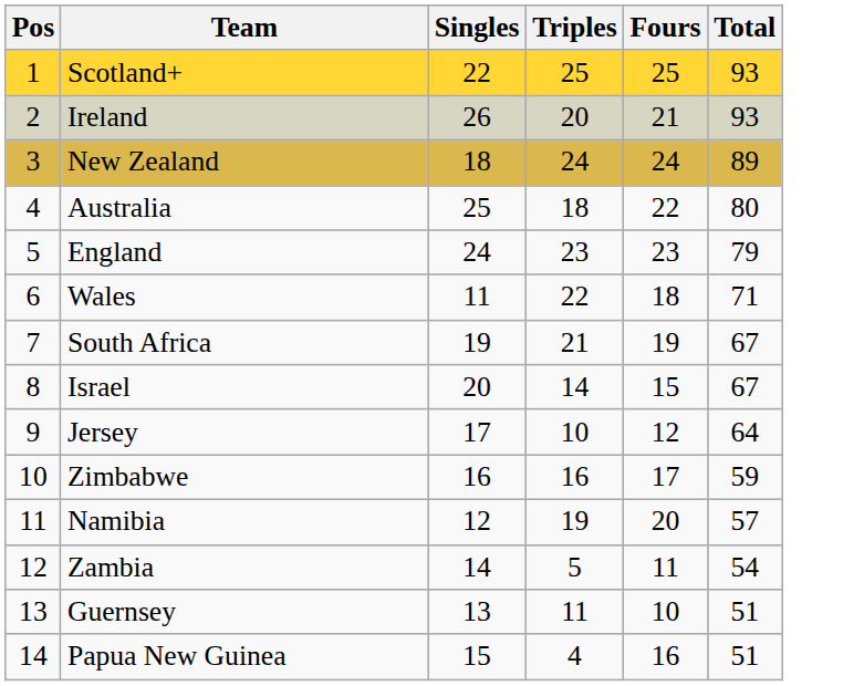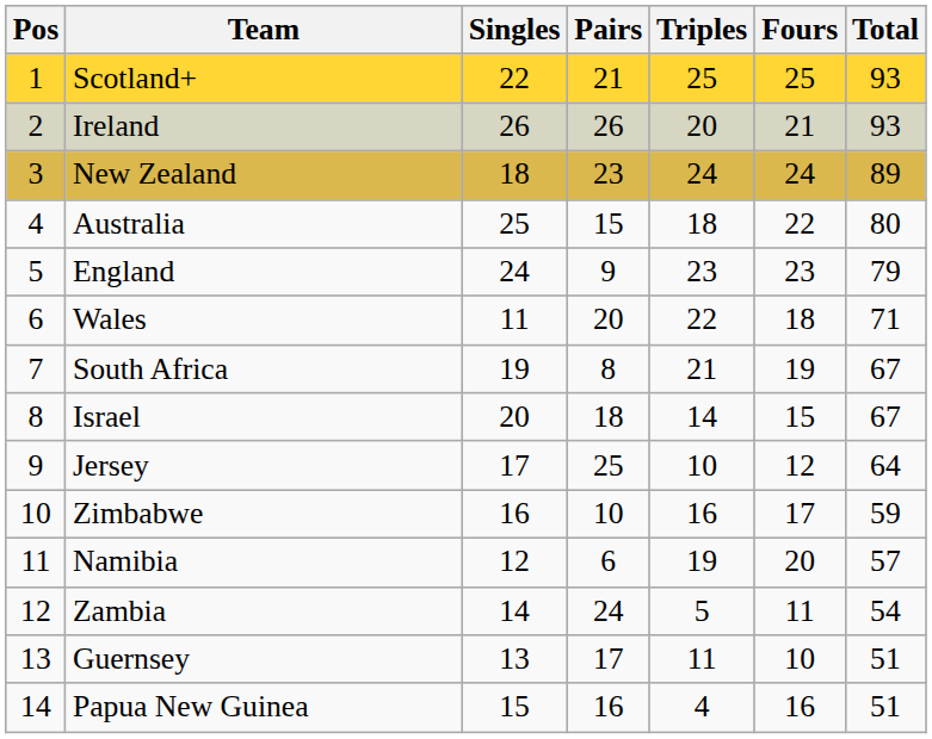 <table class="wikitable" style="font-size: 100%">
 <tr>
 <th width=20>Pos</th>
 <th width=200>Team</th>
 <th width=20>Singles</th>
+<th width=20>Pairs</th>
 <th width=20>Triples</th>
 <th width=20>Fours</th>
 <th width=20>Total</th>
 </tr>
 <tr align=center style="background: #FFD633;">
 <td>1</td>
 <td align="left"> Scotland+</td>
 <td>22</td>
+<td>21</td>
 <td>25</td>
 <td>25</td>
 <td>93</td>
 </tr>
 <tr align=center style="background: #D6D6C2;">
 <td>2</td>
 <td align="left"> Ireland</td>
+<td>26</td>
 <td>26</td>
 <td>20</td>
 <td>21</td>
 <td>93</td>
 </tr>
 <tr align=center style="background: #DBB84D;">
 <td>3</td>
 <td align="left"> New Zealand</td>
 <td>18</td>
+<td>23</td>
 <td>24</td>
 <td>24</td>
 <td>89</td>
 </tr>
 <tr align=center>
 <td>4</td>
 <td align="left"> Australia</td>
 <td>25</td>
+<td>15</td>
 <td>18</td>
 <td>22</td>
 <td>80</td>
 </tr>
 <tr align=center>
 <td>5</td>
 <td align="left"> England</td>
 <td>24</td>
+<td>9</td>
 <td>23</td>
 <td>23</td>
 <td>79</td>
 </tr>
 <tr align=center>
 <td>6</td>
 <td align="left"> Wales</td>
 <td>11</td>
+<td>20</td>
 <td>22</td>
 <td>18</td>
 <td>71</td>
 </tr>
 <tr align=center>
 <td>7</td>
 <td align="left"> South Africa</td>
 <td>19</td>
+<td>8</td>
 <td>21</td>
 <td>19</td>
 <td>67</td>
 </tr>
 <tr align=center>
 <td>8</td>
 <td align="left"> Israel</td>
 <td>20</td>
+<td>18</td>
 <td>14</td>
 <td>15</td>
 <td>67</td>
 </tr>
 <tr align=center>
 <td>9</td>
 <td align="left"> Jersey</td>
 <td>17</td>
+<td>25</td>
 <td>10</td>
 <td>12</td>
 <td>64</td>
 </tr>
 <tr align=center>
 <td>10</td>
 <td align="left"> Zimbabwe</td>
 <td>16</td>
+<td>10</td>
 <td>16</td>
 <td>17</td>
 <td>59</td>
 </tr>
 <tr align=center>
 <td>11</td>
 <td align="left"> Namibia</td>
 <td>12</td>
+<td>6</td>
 <td>19</td>
 <td>20</td>
 <td>57</td>
 </tr>
 <tr align=center>
 <td>12</td>
 <td align="left"> Zambia</td>
 <td>14</td>
+<td>24</td>
 <td>5</td>
 <td>11</td>
 <td>54</td>
 </tr>
 <tr align=center>
 <td>13</td>
 <td align="left"> Guernsey</td>
 <td>13</td>
+<td>17</td>
 <td>11</td>
 <td>10</td>
 <td>51</td>
 </tr>
 <tr align=center>
 <td>14</td>
 <td align="left"> Papua New Guinea</td>
 <td>15</td>
+<td>16</td>
 <td>4</td>
 <td>16</td>
 <td>51</td>
 </tr>
 </table>
